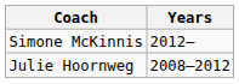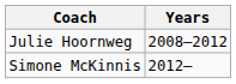 <table class="wikitable collapsible">
 <tr>
 <th>Coach</th>
 <th>Years</th>
 </tr>
 <tr>
+<td>Julie Hoornweg</td>
+<td>2008–2012</td>
+</tr>
+<tr>
 <td>Simone McKinnis</td>
 <td>2012–</td>
 </tr>
-<tr>
-<td>Julie Hoornweg</td>
-<td>2008–2012</td>
-</tr>
 </table>
